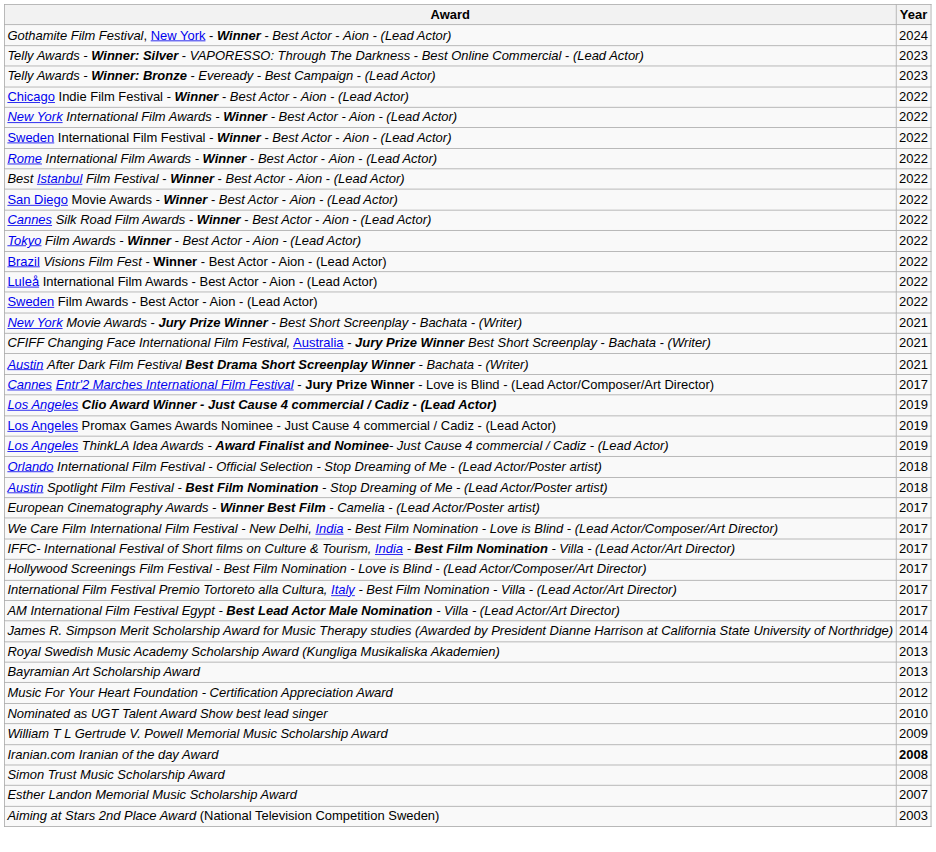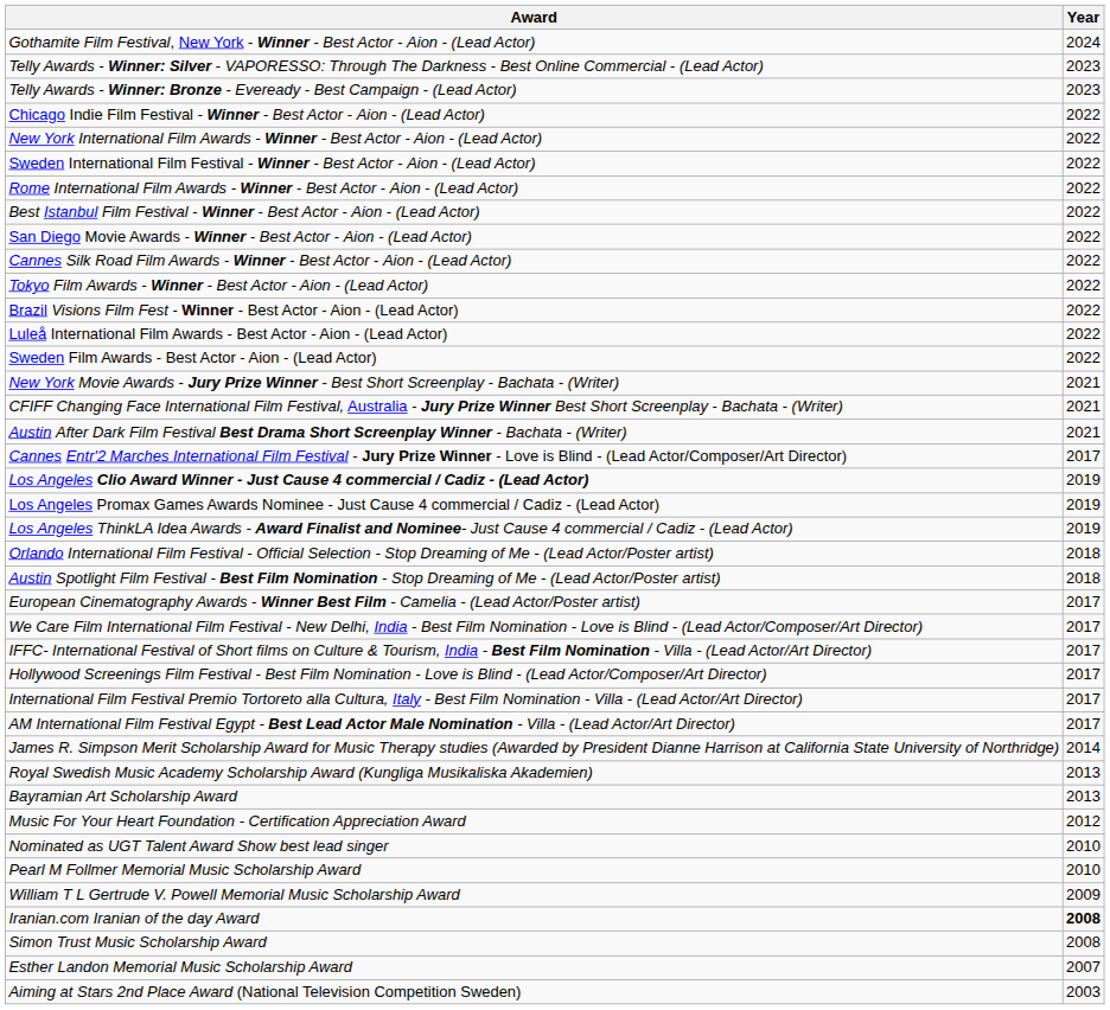 <table class="wikitable">
 <tr>
 <th>Award</th>
 <th>Year</th>
 </tr>
 <tr>
 <td><em>Gothamite Film Festival</em>, <a href='#'>New York</a> - <strong><em>Winner</em></strong> - <em>Best Actor</em> - <em>Aion</em> - <em>(Lead Actor)</em></td>
 <td>2024</td>
 </tr>
 <tr>
 <td><em>Telly Awards</em> <em>-</em> <strong><em>Winner: Silver</em></strong> - <em>VAPORESSO: Through The Darkness</em> -  <em>Best Online Commercial</em> - <em>(Lead Actor)</em></td>
 <td>2023</td>
 </tr>
 <tr>
 <td><em>Telly Awards</em> <em>-</em> <strong><em>Winner: Bronze</em></strong> - <em>Eveready -</em>  <em>Best Campaign</em> - <em>(Lead Actor)</em></td>
 <td>2023</td>
 </tr>
 <tr>
 <td><a href='#'>Chicago</a> Indie Film Festival <em>-</em> <strong><em>Winner</em></strong> - <em>Best Actor</em> - <em>Aion</em> - <em>(Lead Actor)</em></td>
 <td>2022 </td>
 </tr>
 <tr>
 <td><em><a href='#'>New York</a> International Film Awards - <strong>Winner</strong> - Best Actor - Aion - (Lead Actor)</em></td>
 <td>2022</td>
 </tr>
 <tr>
 <td><a href='#'>Sweden</a> International Film Festival <em>-</em> <strong><em>Winner</em></strong> - <em>Best Actor</em> - <em>Aion</em> - <em>(Lead Actor)</em></td>
 <td>2022</td>
 </tr>
 <tr>
 <td><em><a href='#'>Rome</a> International Film Awards -</em> <strong><em>Winner</em></strong> - <em>Best Actor</em> - <em>Aion</em> - <em>(Lead Actor)</em></td>
 <td>2022</td>
 </tr>
 <tr>
 <td><em>Best <a href='#'>Istanbul</a> Film Festival</em> - <strong><em>Winner</em></strong> - <em>Best Actor</em> - <em>Aion</em> - <em>(Lead Actor)</em></td>
 <td>2022</td>
 </tr>
 <tr>
 <td><a href='#'>San Diego</a> Movie Awards <em>-</em> <strong><em>Winner</em></strong> - <em>Best Actor</em> - <em>Aion</em> - <em>(Lead Actor)</em></td>
 <td>2022</td>
 </tr>
 <tr>
 <td><em><a href='#'>Cannes</a> Silk Road Film Awards</em> - <strong><em>Winner</em></strong> - <em>Best Actor</em> - <em>Aion</em> - <em>(Lead Actor)</em></td>
 <td>2022</td>
 </tr>
 <tr>
 <td><em><a href='#'>Tokyo</a> Film Awards - <strong>Winner</strong> - Best Actor - Aion - (Lead Actor)</em></td>
 <td>2022</td>
 </tr>
 <tr>
 <td><a href='#'>Brazil</a> <em>Visions Film Fest</em> - <strong>Winner</strong> - Best Actor - Aion - (Lead Actor)</td>
 <td>2022</td>
 </tr>
 <tr>
 <td><a href='#'>Luleå</a> International Film Awards - Best Actor - Aion - (Lead Actor)</td>
 <td>2022</td>
 </tr>
 <tr>
 <td><a href='#'>Sweden</a> Film Awards - Best Actor - Aion - (Lead Actor)</td>
 <td>2022</td>
 </tr>
 <tr>
 <td><em><a href='#'>New York</a> Movie Awards</em> - <strong><em>Jury Prize Winner</em></strong> - <em>Best Short Screenplay</em> - <em>Bachata</em> - <em>(Writer)</em></td>
 <td>2021</td>
 </tr>
 <tr>
 <td><em>CFIFF Changing Face International Film Festival,</em> <a href='#'>Australia</a> - <strong><em>Jury Prize Winner</em></strong> <em>Best Short Screenplay</em> - <em>Bachata</em> - <em>(Writer)</em></td>
 <td>2021</td>
 </tr>
 <tr>
 <td><a href='#'><em>Austin</em></a> <em>After Dark Film Festival <strong>Best Drama Short Screenplay Winner</strong> - Bachata - (Writer)</em></td>
 <td>2021</td>
 </tr>
 <tr>
 <td><em><a href='#'>Cannes</a></em> <em><a href='#'>Entr'2 Marches International Film Festival</a></em> - <strong>Jury Prize Winner</strong> - Love is Blind - (Lead Actor/Composer/Art Director)</td>
 <td>2017</td>
 </tr>
 <tr>
 <td><em><a href='#'>Los Angeles</a></em> <strong><em>Clio Award Winner<strong> - Just Cause 4 commercial / Cadiz - (Lead Actor) <em></td>
 <td>2019</td>
 </tr>
 <tr>
 <td></em><a href='#'>Los Angeles</a><em> </em></strong>Promax Games Awards Nominee</strong> - Just Cause 4 commercial / Cadiz - (Lead Actor) </em></td>
 <td>2019</td>
 </tr>
 <tr>
 <td><em><a href='#'>Los Angeles</a></em> <em>ThinkLA Idea Awards - <strong>Award Finalist and Nominee</strong>- Just Cause 4 commercial / Cadiz - (Lead Actor) </em></td>
 <td>2019</td>
 </tr>
 <tr>
 <td><em><a href='#'>Orlando</a></em> <em>International Film Festival - Official Selection - Stop Dreaming of Me - (Lead Actor/Poster artist) </em></td>
 <td>2018</td>
 </tr>
 <tr>
 <td><em><a href='#'>Austin</a></em> <em>Spotlight Film Festival - <strong>Best Film Nomination</strong> - Stop Dreaming of Me - (Lead Actor/Poster artist) </em></td>
 <td>2018</td>
 </tr>
 <tr>
 <td><em>European Cinematography Awards - <strong>Winner Best Film</strong> - Camelia - (Lead Actor/Poster artist)</em></td>
 <td>2017</td>
 </tr>
 <tr>
 <td><em>We Care Film International Film Festival - New Delhi, <a href='#'>India</a> - Best Film Nomination - Love is Blind - (Lead Actor/Composer/Art Director) </em></td>
 <td>2017</td>
 </tr>
 <tr>
 <td><em>IFFC- International Festival of Short films on Culture & Tourism, <a href='#'>India</a> - <strong>Best Film Nomination</strong> - Villa - (Lead Actor/Art Director) </em></td>
 <td>2017</td>
 </tr>
 <tr>
 <td><em>Hollywood Screenings Film Festival - Best Film Nomination - Love is Blind - (Lead Actor/Composer/Art Director) </em></td>
 <td>2017</td>
 </tr>
 <tr>
 <td><em>International Film Festival Premio Tortoreto alla Cultura, <a href='#'>Italy</a> - Best Film Nomination - Villa - (Lead Actor/Art Director) </em></td>
 <td>2017</td>
 </tr>
 <tr>
 <td><em>AM International Film Festival Egypt - <strong>Best Lead Actor Male Nomination</strong> - Villa - (Lead Actor/Art Director)</em></td>
 <td>2017</td>
 </tr>
 <tr>
 <td><em>James R. Simpson Merit Scholarship Award for Music Therapy studies (Awarded by President Dianne Harrison at California State University of Northridge) </em></td>
 <td>2014</td>
 </tr>
 <tr>
 <td><em>Royal Swedish Music Academy Scholarship Award (Kungliga Musikaliska Akademien)</em></td>
 <td>2013</td>
 </tr>
 <tr>
 <td><em>Bayramian Art Scholarship Award</em></td>
 <td>2013</td>
 </tr>
 <tr>
 <td><em>Music For Your Heart Foundation - Certification Appreciation Award</em></td>
 <td>2012</td>
 </tr>
 <tr>
 <td><em>Nominated as UGT Talent Award Show best lead singer</em></td>
 <td>2010</td>
 </tr>
 <tr>
+<td><em>Pearl M Follmer Memorial Music Scholarship Award</em></td>
+<td>2010</td>
+</tr>
+<tr>
 <td><em>William T L Gertrude V. Powell Memorial Music Scholarship Award</em></td>
 <td>2009</td>
 </tr>
 <tr>
 <td><em>Iranian.com Iranian of the day Award</em></td>
 <td><strong>2008</strong></td>
 </tr>
 <tr>
 <td><em>Simon Trust Music Scholarship Award</em></td>
 <td>2008</td>
 </tr>
 <tr>
 <td><em>Esther Landon Memorial Music Scholarship Award</em></td>
 <td>2007</td>
 </tr>
 <tr>
 <td><em>Aiming at Stars 2nd Place Award</em> (National Television Competition Sweden)</td>
 <td>2003</td>
 </tr>
 </table>
